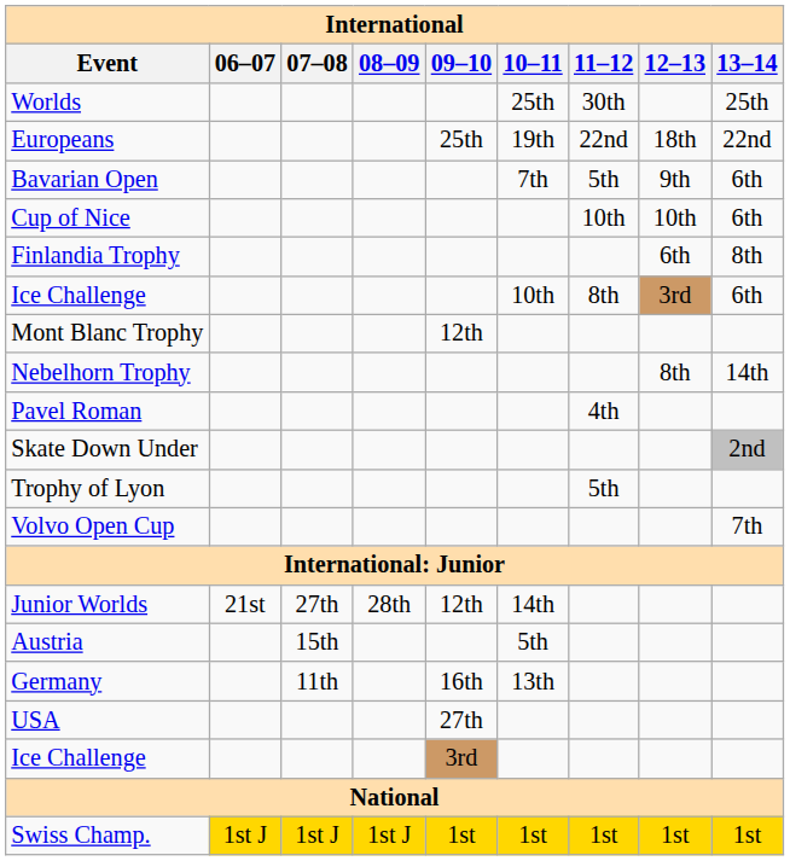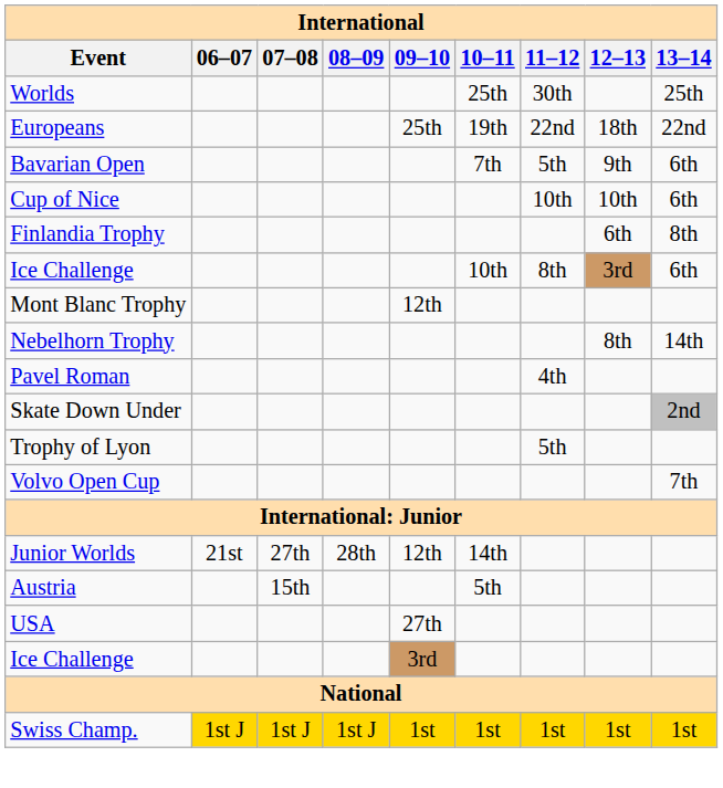 <table class="wikitable" style="text-align:center">
 <tr>
 <th colspan="9" style="background-color: #ffdead; " align="center">International</th>
 </tr>
 <tr>
 <th>Event</th>
 <th>06–07</th>
 <th>07–08</th>
 <th><a href='#'>08–09</a></th>
 <th><a href='#'>09–10</a></th>
 <th><a href='#'>10–11</a></th>
 <th><a href='#'>11–12</a></th>
 <th><a href='#'>12–13</a></th>
 <th><a href='#'>13–14</a></th>
 </tr>
 <tr>
 <td align=left><a href='#'>Worlds</a></td>
 <td></td>
 <td></td>
 <td></td>
 <td></td>
 <td>25th</td>
 <td>30th</td>
 <td></td>
 <td>25th</td>
 </tr>
 <tr>
 <td align=left><a href='#'>Europeans</a></td>
 <td></td>
 <td></td>
 <td></td>
 <td>25th</td>
 <td>19th</td>
 <td>22nd</td>
 <td>18th</td>
 <td>22nd</td>
 </tr>
 <tr>
 <td align=left><a href='#'>Bavarian Open</a></td>
 <td></td>
 <td></td>
 <td></td>
 <td></td>
 <td>7th</td>
 <td>5th</td>
 <td>9th</td>
 <td>6th</td>
 </tr>
 <tr>
 <td align=left><a href='#'>Cup of Nice</a></td>
 <td></td>
 <td></td>
 <td></td>
 <td></td>
 <td></td>
 <td>10th</td>
 <td>10th</td>
 <td>6th</td>
 </tr>
 <tr>
 <td align=left><a href='#'>Finlandia Trophy</a></td>
 <td></td>
 <td></td>
 <td></td>
 <td></td>
 <td></td>
 <td></td>
 <td>6th</td>
 <td>8th</td>
 </tr>
 <tr>
 <td align=left><a href='#'>Ice Challenge</a></td>
 <td></td>
 <td></td>
 <td></td>
 <td></td>
 <td>10th</td>
 <td>8th</td>
 <td bgcolor=cc9966>3rd</td>
 <td>6th</td>
 </tr>
 <tr>
 <td align=left>Mont Blanc Trophy</td>
 <td></td>
 <td></td>
 <td></td>
 <td>12th</td>
 <td></td>
 <td></td>
 <td></td>
 <td></td>
 </tr>
 <tr>
 <td align=left><a href='#'>Nebelhorn Trophy</a></td>
 <td></td>
 <td></td>
 <td></td>
 <td></td>
 <td></td>
 <td></td>
 <td>8th</td>
 <td>14th</td>
 </tr>
 <tr>
 <td align=left><a href='#'>Pavel Roman</a></td>
 <td></td>
 <td></td>
 <td></td>
 <td></td>
 <td></td>
 <td>4th</td>
 <td></td>
 <td></td>
 </tr>
 <tr>
 <td align=left>Skate Down Under</td>
 <td></td>
 <td></td>
 <td></td>
 <td></td>
 <td></td>
 <td></td>
 <td></td>
 <td bgcolor=silver>2nd</td>
 </tr>
 <tr>
 <td align=left>Trophy of Lyon</td>
 <td></td>
 <td></td>
 <td></td>
 <td></td>
 <td></td>
 <td>5th</td>
 <td></td>
 <td></td>
 </tr>
 <tr>
 <td align=left><a href='#'>Volvo Open Cup</a></td>
 <td></td>
 <td></td>
 <td></td>
 <td></td>
 <td></td>
 <td></td>
 <td></td>
 <td>7th</td>
 </tr>
 <tr>
 <th colspan="9" style="background-color: #ffdead; " align="center">International: Junior</th>
 </tr>
 <tr>
 <td align=left><a href='#'>Junior Worlds</a></td>
 <td>21st</td>
 <td>27th</td>
 <td>28th</td>
 <td>12th</td>
 <td>14th</td>
 <td></td>
 <td></td>
 <td></td>
 </tr>
 <tr>
 <td align=left> <a href='#'>Austria</a></td>
 <td></td>
 <td>15th</td>
 <td></td>
 <td></td>
 <td>5th</td>
 <td></td>
 <td></td>
 <td></td>
 </tr>
 <tr>
-<td align=left> <a href='#'>Germany</a></td>
-<td></td>
-<td>11th</td>
-<td></td>
-<td>16th</td>
-<td>13th</td>
-<td></td>
-<td></td>
-<td></td>
-</tr>
-<tr>
 <td align=left> <a href='#'>USA</a></td>
 <td></td>
 <td></td>
 <td></td>
 <td>27th</td>
 <td></td>
 <td></td>
 <td></td>
 <td></td>
 </tr>
 <tr>
 <td align=left><a href='#'>Ice Challenge</a></td>
 <td></td>
 <td></td>
 <td></td>
 <td bgcolor=cc9966>3rd</td>
 <td></td>
 <td></td>
 <td></td>
 <td></td>
 </tr>
 <tr>
 <th colspan="9" style="background-color: #ffdead; " align="center">National</th>
 </tr>
 <tr>
 <td align=left><a href='#'>Swiss Champ.</a></td>
 <td bgcolor="gold">1st J</td>
 <td bgcolor=gold>1st J</td>
 <td bgcolor=gold>1st J</td>
 <td bgcolor=gold>1st</td>
 <td bgcolor=gold>1st</td>
 <td bgcolor=gold>1st</td>
 <td bgcolor=gold>1st</td>
 <td bgcolor=gold>1st</td>
 </tr>
 </table>
